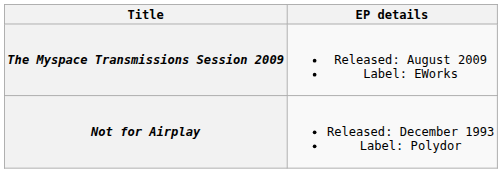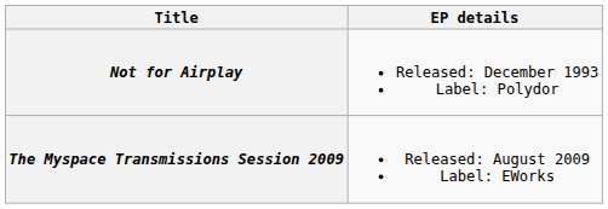 <table class="wikitable plainrowheaders" style="text-align:center;" border="1">
 <tr>
 <th scope="col">Title</th>
 <th scope="col">EP details</th>
 </tr>
 <tr>
+<th scope="row"><em>Not for Airplay</em></th>
+<td><br><ul><li>Released: December 1993</li><li>Label: Polydor</li></ul></td>
+</tr>
+<tr>
 <th scope="row"><em>The Myspace Transmissions Session 2009</em></th>
 <td><br><ul><li>Released: August 2009</li><li>Label: EWorks</li></ul></td>
 </tr>
-<tr>
-<th scope="row"><em>Not for Airplay</em></th>
-<td><br><ul><li>Released: December 1993</li><li>Label: Polydor</li></ul></td>
-</tr>
 </table>
